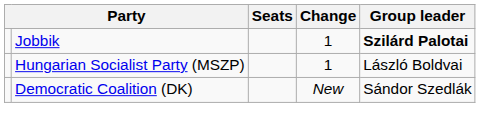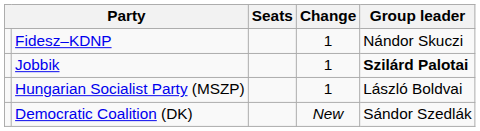 <table class="wikitable">
 <tr>
 <th colspan=2>Party</th>
 <th>Seats</th>
 <th>Change</th>
 <th>Group leader</th>
+</tr>
+<tr>
+<td bgcolor=></td>
+<td><a href='#'>Fidesz–KDNP</a></td>
+<td style="text-align:center"></td>
+<td align="center"> 1</td>
+<td>Nándor Skuczi</td>
 </tr>
 <tr>
 <td bgcolor=></td>
 <td><a href='#'>Jobbik</a></td>
 <td style="text-align:center"></td>
 <td align="center"> 1</td>
 <td><strong>Szilárd Palotai</strong></td>
 </tr>
 <tr>
 <td bgcolor=></td>
 <td><a href='#'>Hungarian Socialist Party</a> (MSZP)</td>
 <td style="text-align:center"></td>
 <td align="center"> 1</td>
 <td>László Boldvai</td>
 </tr>
 <tr>
 <td bgcolor=></td>
 <td><a href='#'>Democratic Coalition</a> (DK)</td>
 <td style="text-align:center"></td>
 <td align="center"><em>New</em></td>
 <td>Sándor Szedlák</td>
 </tr>
 </table>
